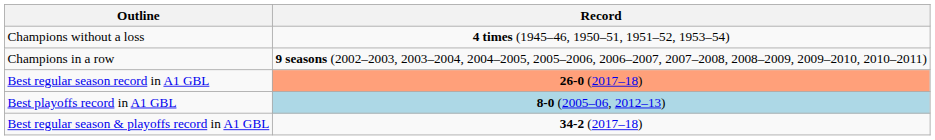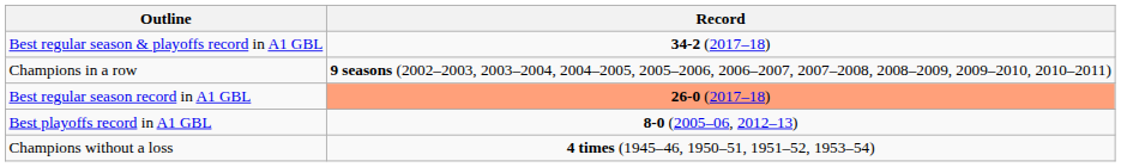 <table class="wikitable" style="text-align: center; font-size:95%">
 <tr>
 <th>Outline</th>
 <th>Record</th>
 </tr>
 <tr>
-<td align="left">Champions without a loss</td>
-<td><strong>4 times</strong> (1945–46, 1950–51, 1951–52, 1953–54)</td>
+<td align="left"><a href='#'>Best regular season & playoffs record</a> in <a href='#'>A1 GBL</a></td>
+<td><strong>34-2</strong> (<a href='#'>2017–18</a>)</td>
 </tr>
 <tr>
 <td align="left">Champions in a row</td>
 <td><strong>9 seasons</strong> (2002–2003, 2003–2004, 2004–2005, 2005–2006, 2006–2007, 2007–2008, 2008–2009, 2009–2010, 2010–2011)</td>
 </tr>
 <tr>
 <td align="left"><a href='#'>Best regular season record</a> in <a href='#'>A1 GBL</a></td>
 <td style="background: lightsalmon;"><strong>26-0</strong> (<a href='#'>2017–18</a>)</td>
 </tr>
 <tr>
 <td align="left"><a href='#'>Best playoffs record</a> in <a href='#'>A1 GBL</a></td>
-<td style="background: lightblue;"><strong>8-0</strong> (<a href='#'>2005–06</a>, <a href='#'>2012–13</a>)</td>
+<td><strong>8-0</strong> (<a href='#'>2005–06</a>, <a href='#'>2012–13</a>)</td>
 </tr>
 <tr>
-<td align="left"><a href='#'>Best regular season & playoffs record</a> in <a href='#'>A1 GBL</a></td>
-<td><strong>34-2</strong> (<a href='#'>2017–18</a>)</td>
+<td align="left">Champions without a loss</td>
+<td><strong>4 times</strong> (1945–46, 1950–51, 1951–52, 1953–54)</td>
 </tr>
 </table>
